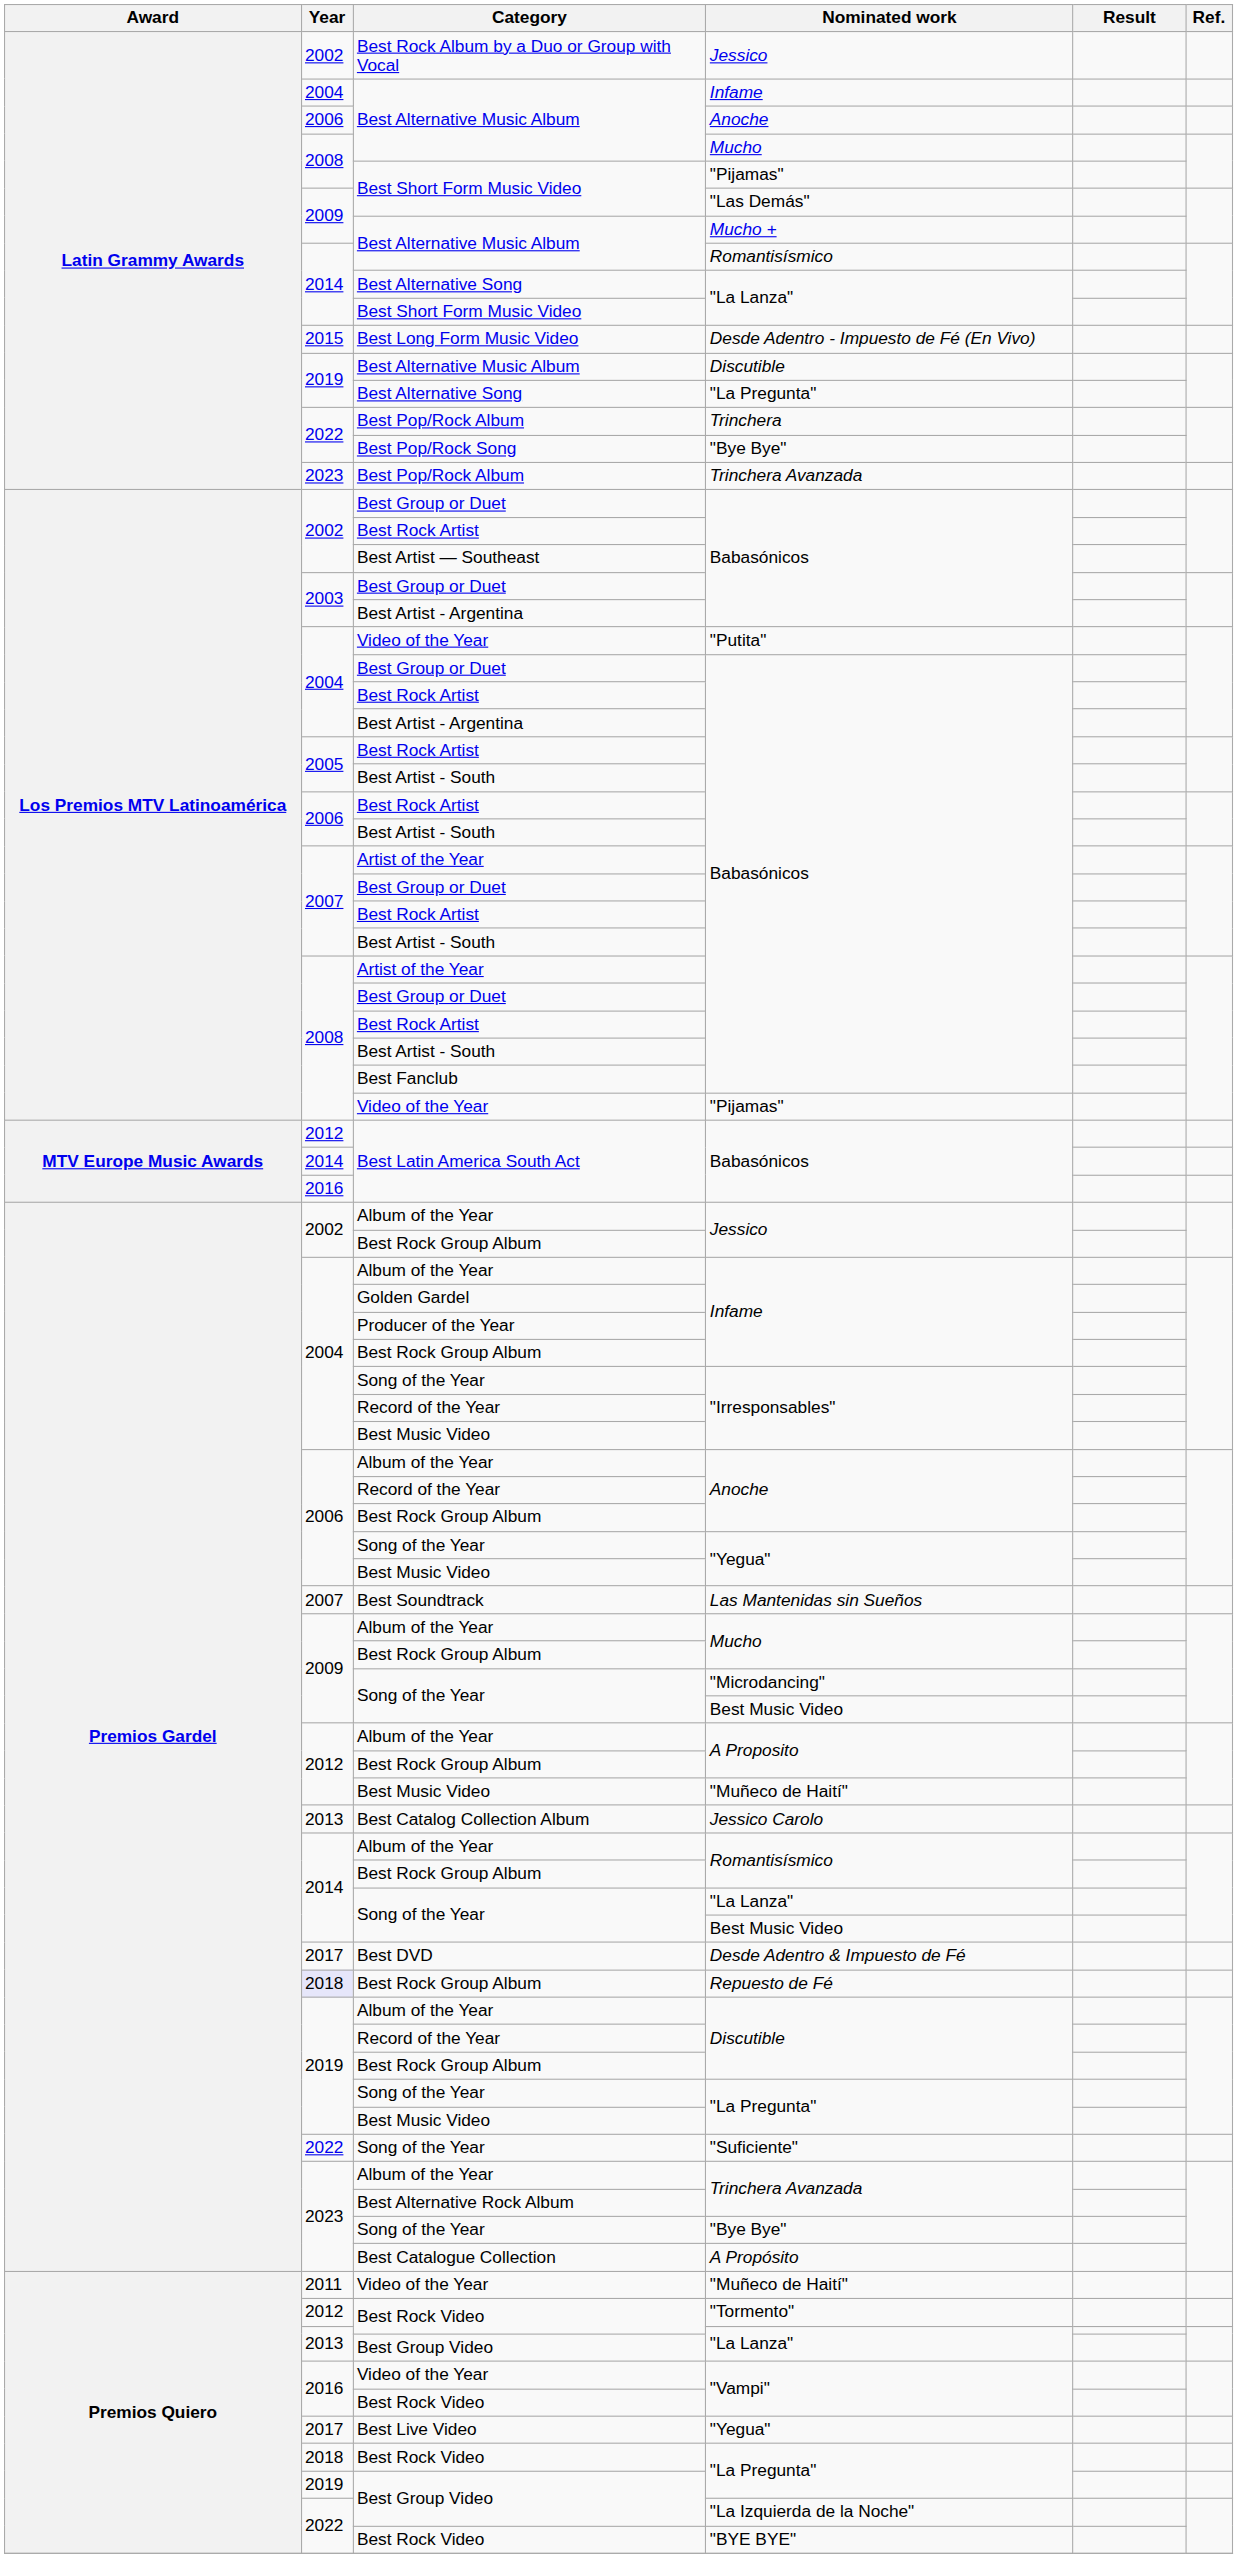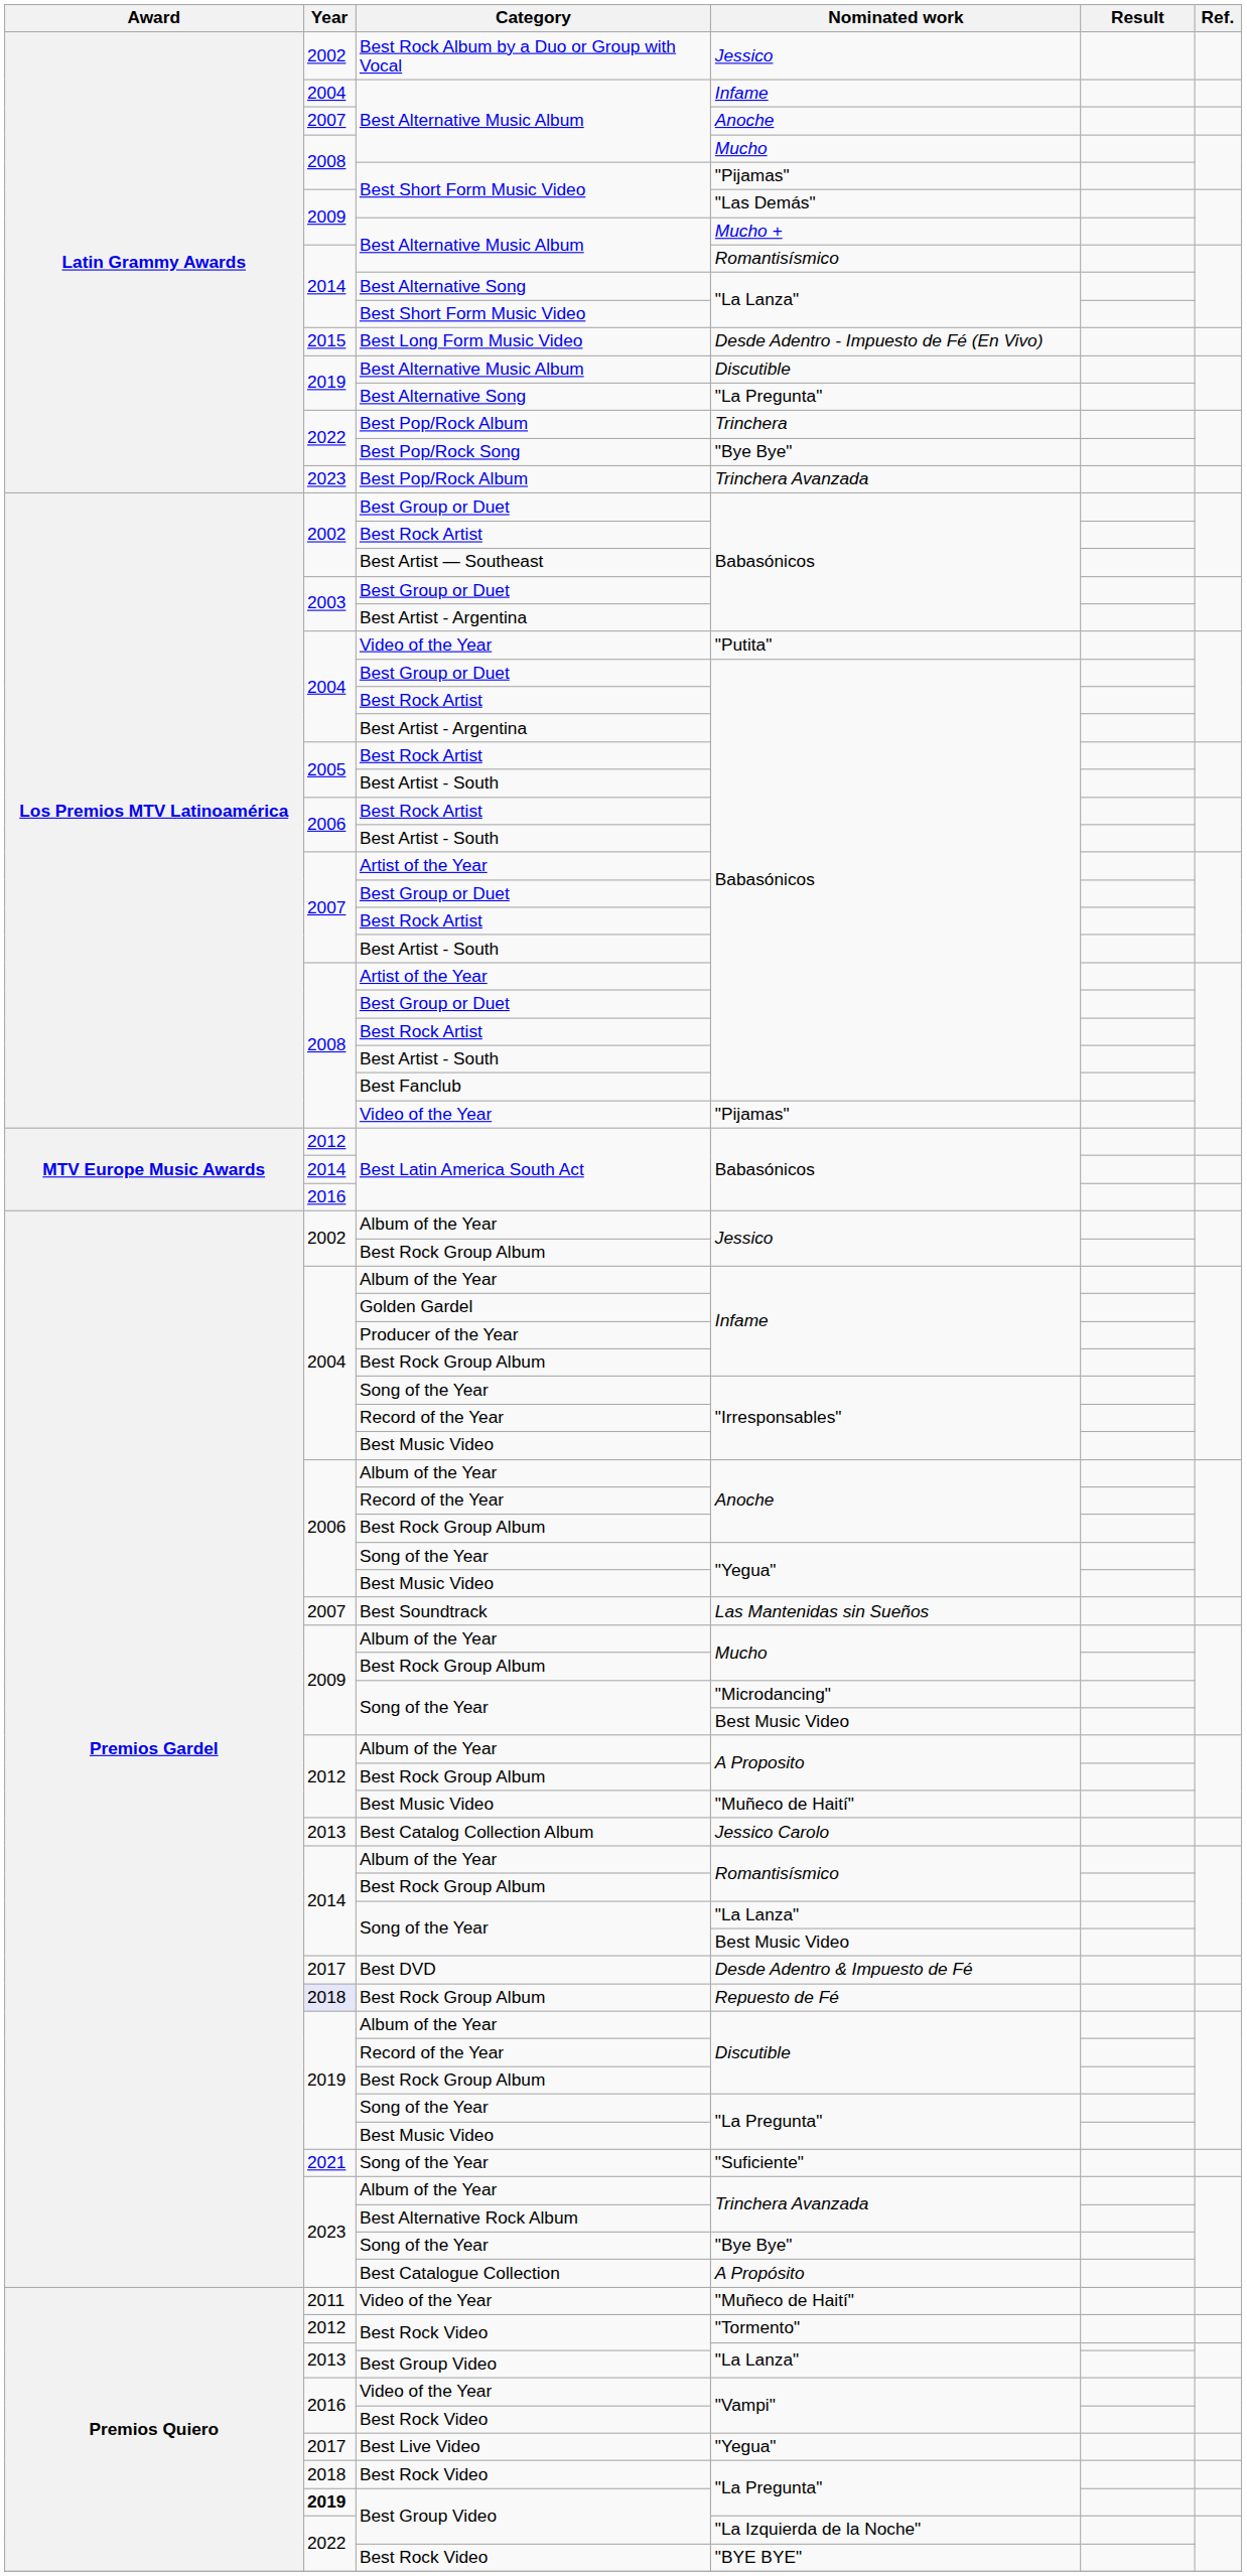 <table class="wikitable sortable plainrowheaders" style="width:90%;">
 <tr>
 <th style="width:21%;">Award</th>
 <th width=3%>Year</th>
 <th style="width:25%;">Category</th>
 <th style="width:26%;">Nominated work</th>
 <th style="width:8%;">Result</th>
 <th style="width:3%;">Ref.</th>
 </tr>
 <tr>
 <th rowspan="16" scope="row"><a href='#'>Latin Grammy Awards</a></th>
 <td><a href='#'>2002</a></td>
 <td><a href='#'>Best Rock Album by a Duo or Group with Vocal</a></td>
 <td><em><a href='#'>Jessico</a></em></td>
 <td></td>
 <td></td>
 </tr>
 <tr>
 <td><a href='#'>2004</a></td>
 <td rowspan="3"><a href='#'>Best Alternative Music Album</a></td>
 <td><em><a href='#'>Infame</a></em></td>
 <td></td>
 <td></td>
 </tr>
 <tr>
-<td><a href='#'>2006</a></td>
+<td><a href='#'>2007</a></td>
 <td><em><a href='#'>Anoche</a></em></td>
 <td></td>
 <td></td>
 </tr>
 <tr>
 <td rowspan="2"><a href='#'>2008</a></td>
 <td><em><a href='#'>Mucho</a></em></td>
 <td></td>
 <td rowspan="2"></td>
 </tr>
 <tr>
 <td rowspan="2"><a href='#'>Best Short Form Music Video</a></td>
 <td>"Pijamas"</td>
 <td></td>
 </tr>
 <tr>
 <td rowspan="2"><a href='#'>2009</a></td>
 <td>"Las Demás"</td>
 <td></td>
 <td rowspan="2"></td>
 </tr>
 <tr>
 <td rowspan="2"><a href='#'>Best Alternative Music Album</a></td>
 <td><em><a href='#'>Mucho +</a></em></td>
 <td></td>
 </tr>
 <tr>
 <td rowspan="3"><a href='#'>2014</a></td>
 <td><em>Romantisísmico</em></td>
 <td></td>
 <td rowspan="3"></td>
 </tr>
 <tr>
 <td><a href='#'>Best Alternative Song</a></td>
 <td rowspan="2">"La Lanza"</td>
 <td></td>
 </tr>
 <tr>
 <td><a href='#'>Best Short Form Music Video</a></td>
 <td></td>
 </tr>
 <tr>
 <td><a href='#'>2015</a></td>
 <td><a href='#'>Best Long Form Music Video</a></td>
 <td><em>Desde Adentro - Impuesto de Fé (En Vivo)</em></td>
 <td></td>
 <td></td>
 </tr>
 <tr>
 <td rowspan="2"><a href='#'>2019</a></td>
 <td><a href='#'>Best Alternative Music Album</a></td>
 <td><em>Discutible</em></td>
 <td></td>
 <td rowspan="2"></td>
 </tr>
 <tr>
 <td><a href='#'>Best Alternative Song</a></td>
 <td>"La Pregunta"</td>
 <td></td>
 </tr>
 <tr>
 <td rowspan="2"><a href='#'>2022</a></td>
 <td><a href='#'>Best Pop/Rock Album</a></td>
 <td><em>Trinchera</em></td>
 <td></td>
 <td rowspan="2"></td>
 </tr>
 <tr>
 <td><a href='#'>Best Pop/Rock Song</a></td>
 <td>"Bye Bye"</td>
 <td></td>
 </tr>
 <tr>
 <td><a href='#'>2023</a></td>
 <td><a href='#'>Best Pop/Rock Album</a></td>
 <td><em>Trinchera Avanzada</em></td>
 <td></td>
 <td></td>
 </tr>
 <tr>
 <th rowspan="23" scope="row"><a href='#'>Los Premios MTV Latinoamérica</a></th>
 <td rowspan="3"><a href='#'>2002</a></td>
 <td><a href='#'>Best Group or Duet</a></td>
 <td rowspan="5">Babasónicos</td>
 <td></td>
 <td rowspan="3"></td>
 </tr>
 <tr>
 <td><a href='#'>Best Rock Artist</a></td>
 <td></td>
 </tr>
 <tr>
 <td>Best Artist — Southeast</td>
 <td></td>
 </tr>
 <tr>
 <td rowspan="2"><a href='#'>2003</a></td>
 <td><a href='#'>Best Group or Duet</a></td>
 <td></td>
 <td rowspan="2"></td>
 </tr>
 <tr>
 <td>Best Artist - Argentina</td>
 <td></td>
 </tr>
 <tr>
 <td rowspan="4"><a href='#'>2004</a></td>
 <td><a href='#'>Video of the Year</a></td>
 <td>"Putita"</td>
 <td></td>
 <td rowspan="4"></td>
 </tr>
 <tr>
 <td><a href='#'>Best Group or Duet</a></td>
 <td rowspan="16">Babasónicos</td>
 <td></td>
 </tr>
 <tr>
 <td><a href='#'>Best Rock Artist</a></td>
 <td></td>
 </tr>
 <tr>
 <td>Best Artist - Argentina</td>
 <td></td>
 </tr>
 <tr>
 <td rowspan="2"><a href='#'>2005</a></td>
 <td><a href='#'>Best Rock Artist</a></td>
 <td></td>
 <td rowspan="2"></td>
 </tr>
 <tr>
 <td>Best Artist - South</td>
 <td></td>
 </tr>
 <tr>
 <td rowspan="2"><a href='#'>2006</a></td>
 <td><a href='#'>Best Rock Artist</a></td>
 <td></td>
 <td rowspan="2"></td>
 </tr>
 <tr>
 <td>Best Artist - South</td>
 <td></td>
 </tr>
 <tr>
 <td rowspan="4"><a href='#'>2007</a></td>
 <td><a href='#'>Artist of the Year</a></td>
 <td></td>
 <td rowspan="4"></td>
 </tr>
 <tr>
 <td><a href='#'>Best Group or Duet</a></td>
 <td></td>
 </tr>
 <tr>
 <td><a href='#'>Best Rock Artist</a></td>
 <td></td>
 </tr>
 <tr>
 <td>Best Artist - South</td>
 <td></td>
 </tr>
 <tr>
 <td rowspan="6"><a href='#'>2008</a></td>
 <td><a href='#'>Artist of the Year</a></td>
 <td></td>
 <td rowspan="6"></td>
 </tr>
 <tr>
 <td><a href='#'>Best Group or Duet</a></td>
 <td></td>
 </tr>
 <tr>
 <td><a href='#'>Best Rock Artist</a></td>
 <td></td>
 </tr>
 <tr>
 <td>Best Artist - South</td>
 <td></td>
 </tr>
 <tr>
 <td>Best Fanclub</td>
 <td></td>
 </tr>
 <tr>
 <td><a href='#'>Video of the Year</a></td>
 <td>"Pijamas"</td>
 <td></td>
 </tr>
 <tr>
 <th rowspan="3" scope="row"><a href='#'>MTV Europe Music Awards</a></th>
 <td><a href='#'>2012</a></td>
 <td rowspan="3"><a href='#'>Best Latin America South Act</a></td>
 <td rowspan="3">Babasónicos</td>
 <td></td>
 <td></td>
 </tr>
 <tr>
 <td><a href='#'>2014</a></td>
 <td></td>
 <td></td>
 </tr>
 <tr>
 <td><a href='#'>2016</a></td>
 <td></td>
 <td></td>
 </tr>
 <tr>
 <th rowspan="39" scope="row"><a href='#'>Premios Gardel</a></th>
 <td rowspan="2">2002</td>
 <td>Album of the Year</td>
 <td rowspan="2"><em>Jessico</em></td>
 <td></td>
 <td rowspan="2"></td>
 </tr>
 <tr>
 <td>Best Rock Group Album</td>
 <td></td>
 </tr>
 <tr>
 <td rowspan="7">2004</td>
 <td>Album of the Year</td>
 <td rowspan="4"><em>Infame</em></td>
 <td></td>
 <td rowspan="7"></td>
 </tr>
 <tr>
 <td>Golden Gardel</td>
 <td></td>
 </tr>
 <tr>
 <td>Producer of the Year </td>
 <td></td>
 </tr>
 <tr>
 <td>Best Rock Group Album</td>
 <td></td>
 </tr>
 <tr>
 <td>Song of the Year</td>
 <td rowspan="3">"Irresponsables"</td>
 <td></td>
 </tr>
 <tr>
 <td>Record of the Year</td>
 <td></td>
 </tr>
 <tr>
 <td>Best Music Video</td>
 <td></td>
 </tr>
 <tr>
 <td rowspan="5">2006</td>
 <td>Album of the Year</td>
 <td rowspan="3"><em>Anoche</em></td>
 <td></td>
 <td rowspan="5"></td>
 </tr>
 <tr>
 <td>Record of the Year</td>
 <td></td>
 </tr>
 <tr>
 <td>Best Rock Group Album</td>
 <td></td>
 </tr>
 <tr>
 <td>Song of the Year</td>
 <td rowspan="2">"Yegua"</td>
 <td></td>
 </tr>
 <tr>
 <td>Best Music Video</td>
 <td></td>
 </tr>
 <tr>
 <td>2007</td>
 <td>Best Soundtrack</td>
 <td><em>Las Mantenidas sin Sueños</em></td>
 <td></td>
 <td></td>
 </tr>
 <tr>
 <td rowspan="4">2009</td>
 <td>Album of the Year</td>
 <td rowspan="2"><em>Mucho</em></td>
 <td></td>
 <td rowspan="4"></td>
 </tr>
 <tr>
 <td>Best Rock Group Album</td>
 <td></td>
 </tr>
 <tr>
 <td rowspan="2">Song of the Year</td>
 <td>"Microdancing"</td>
 <td></td>
 </tr>
 <tr>
 <td>Best Music Video</td>
 <td></td>
 </tr>
 <tr>
 <td rowspan="3">2012</td>
 <td>Album of the Year</td>
 <td rowspan="2"><em>A Proposito</em></td>
 <td></td>
 <td rowspan="3"></td>
 </tr>
 <tr>
 <td>Best Rock Group Album</td>
 <td></td>
 </tr>
 <tr>
 <td>Best Music Video</td>
 <td>"Muñeco de Haití"</td>
 <td></td>
 </tr>
 <tr>
 <td>2013</td>
 <td>Best Catalog Collection Album</td>
 <td><em>Jessico Carolo</em></td>
 <td></td>
 <td></td>
 </tr>
 <tr>
 <td rowspan="4">2014</td>
 <td>Album of the Year</td>
 <td rowspan="2"><em>Romantisísmico</em></td>
 <td></td>
 <td rowspan="4"></td>
 </tr>
 <tr>
 <td>Best Rock Group Album</td>
 <td></td>
 </tr>
 <tr>
 <td rowspan="2">Song of the Year</td>
 <td>"La Lanza"</td>
 <td></td>
 </tr>
 <tr>
 <td>Best Music Video</td>
 <td></td>
 </tr>
 <tr>
 <td>2017</td>
 <td>Best DVD</td>
 <td><em>Desde Adentro & Impuesto de Fé</em></td>
 <td></td>
 <td></td>
 </tr>
 <tr>
 <td style="background: lavender;">2018</td>
 <td>Best Rock Group Album</td>
 <td><em>Repuesto de Fé</em></td>
 <td></td>
 <td></td>
 </tr>
 <tr>
 <td rowspan="5">2019</td>
 <td>Album of the Year</td>
 <td rowspan="3"><em>Discutible</em></td>
 <td></td>
 <td rowspan="5"></td>
 </tr>
 <tr>
 <td>Record of the Year</td>
 <td></td>
 </tr>
 <tr>
 <td>Best Rock Group Album</td>
 <td></td>
 </tr>
 <tr>
 <td>Song of the Year</td>
 <td rowspan="2">"La Pregunta"</td>
 <td></td>
 </tr>
 <tr>
 <td>Best Music Video</td>
 <td></td>
 </tr>
 <tr>
-<td><a href='#'>2022</a></td>
+<td><a href='#'>2021</a></td>
 <td>Song of the Year</td>
 <td>"Suficiente"</td>
 <td></td>
 <td></td>
 </tr>
 <tr>
 <td rowspan="4">2023</td>
 <td>Album of the Year</td>
 <td rowspan="2"><em>Trinchera Avanzada</em></td>
 <td></td>
 <td rowspan="4"></td>
 </tr>
 <tr>
 <td>Best Alternative Rock Album</td>
 <td></td>
 </tr>
 <tr>
 <td>Song of the Year</td>
 <td>"Bye Bye"</td>
 <td></td>
 </tr>
 <tr>
 <td>Best Catalogue Collection</td>
 <td><em>A Propósito</em></td>
 <td></td>
 </tr>
 <tr>
 <th rowspan="11" scope="row">Premios Quiero</th>
 <td>2011</td>
 <td>Video of the Year</td>
 <td>"Muñeco de Haití"</td>
 <td></td>
 <td></td>
 </tr>
 <tr>
 <td>2012</td>
 <td rowspan="2">Best Rock Video</td>
 <td>"Tormento"</td>
 <td></td>
 <td></td>
 </tr>
 <tr>
 <td rowspan="2">2013</td>
 <td rowspan="2">"La Lanza"</td>
 <td></td>
 <td rowspan="2"></td>
 </tr>
 <tr>
 <td>Best Group Video</td>
 <td></td>
 </tr>
 <tr>
 <td rowspan="2">2016</td>
 <td>Video of the Year</td>
 <td rowspan="2">"Vampi"</td>
 <td></td>
 <td rowspan="2"></td>
 </tr>
 <tr>
 <td>Best Rock Video</td>
 <td></td>
 </tr>
 <tr>
 <td>2017</td>
 <td>Best Live Video</td>
 <td>"Yegua"</td>
 <td></td>
 <td></td>
 </tr>
 <tr>
 <td>2018</td>
 <td>Best Rock Video</td>
 <td rowspan="2">"La Pregunta"</td>
 <td></td>
 <td></td>
 </tr>
 <tr>
-<td>2019</td>
+<td><strong>2019</strong></td>
 <td rowspan="2">Best Group Video</td>
 <td></td>
 <td></td>
 </tr>
 <tr>
 <td rowspan="2">2022</td>
 <td>"La Izquierda de la Noche"</td>
 <td></td>
 <td rowspan="2"></td>
 </tr>
 <tr>
 <td>Best Rock Video</td>
 <td>"BYE BYE"</td>
 <td></td>
 </tr>
 <tr>
 </tr>
 </table>
